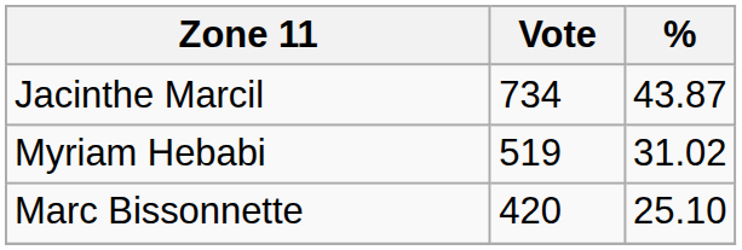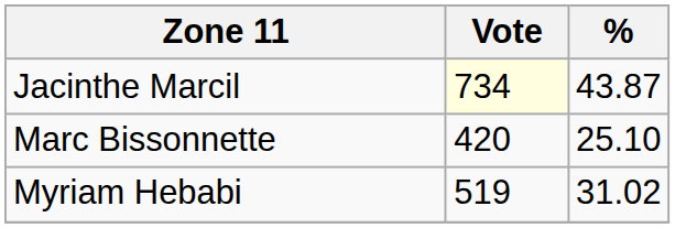 <table class="wikitable">
 <tr>
 <th bgcolor="#DDDDFF" width="200px">Zone 11</th>
 <th bgcolor="#DDDDFF" width="50px">Vote</th>
 <th bgcolor="#DDDDFF" width="30px">%</th>
 </tr>
 <tr>
 <td>Jacinthe Marcil</td>
-<td>734</td>
+<td style="background: lightyellow;">734</td>
 <td>43.87</td>
+</tr>
+<tr>
+<td>Marc Bissonnette</td>
+<td>420</td>
+<td>25.10</td>
 </tr>
 <tr>
 <td>Myriam Hebabi</td>
 <td>519</td>
 <td>31.02</td>
 </tr>
 <tr>
-<td>Marc Bissonnette</td>
-<td>420</td>
-<td>25.10</td>
-</tr>
-<tr>
 </tr>
 </table>
